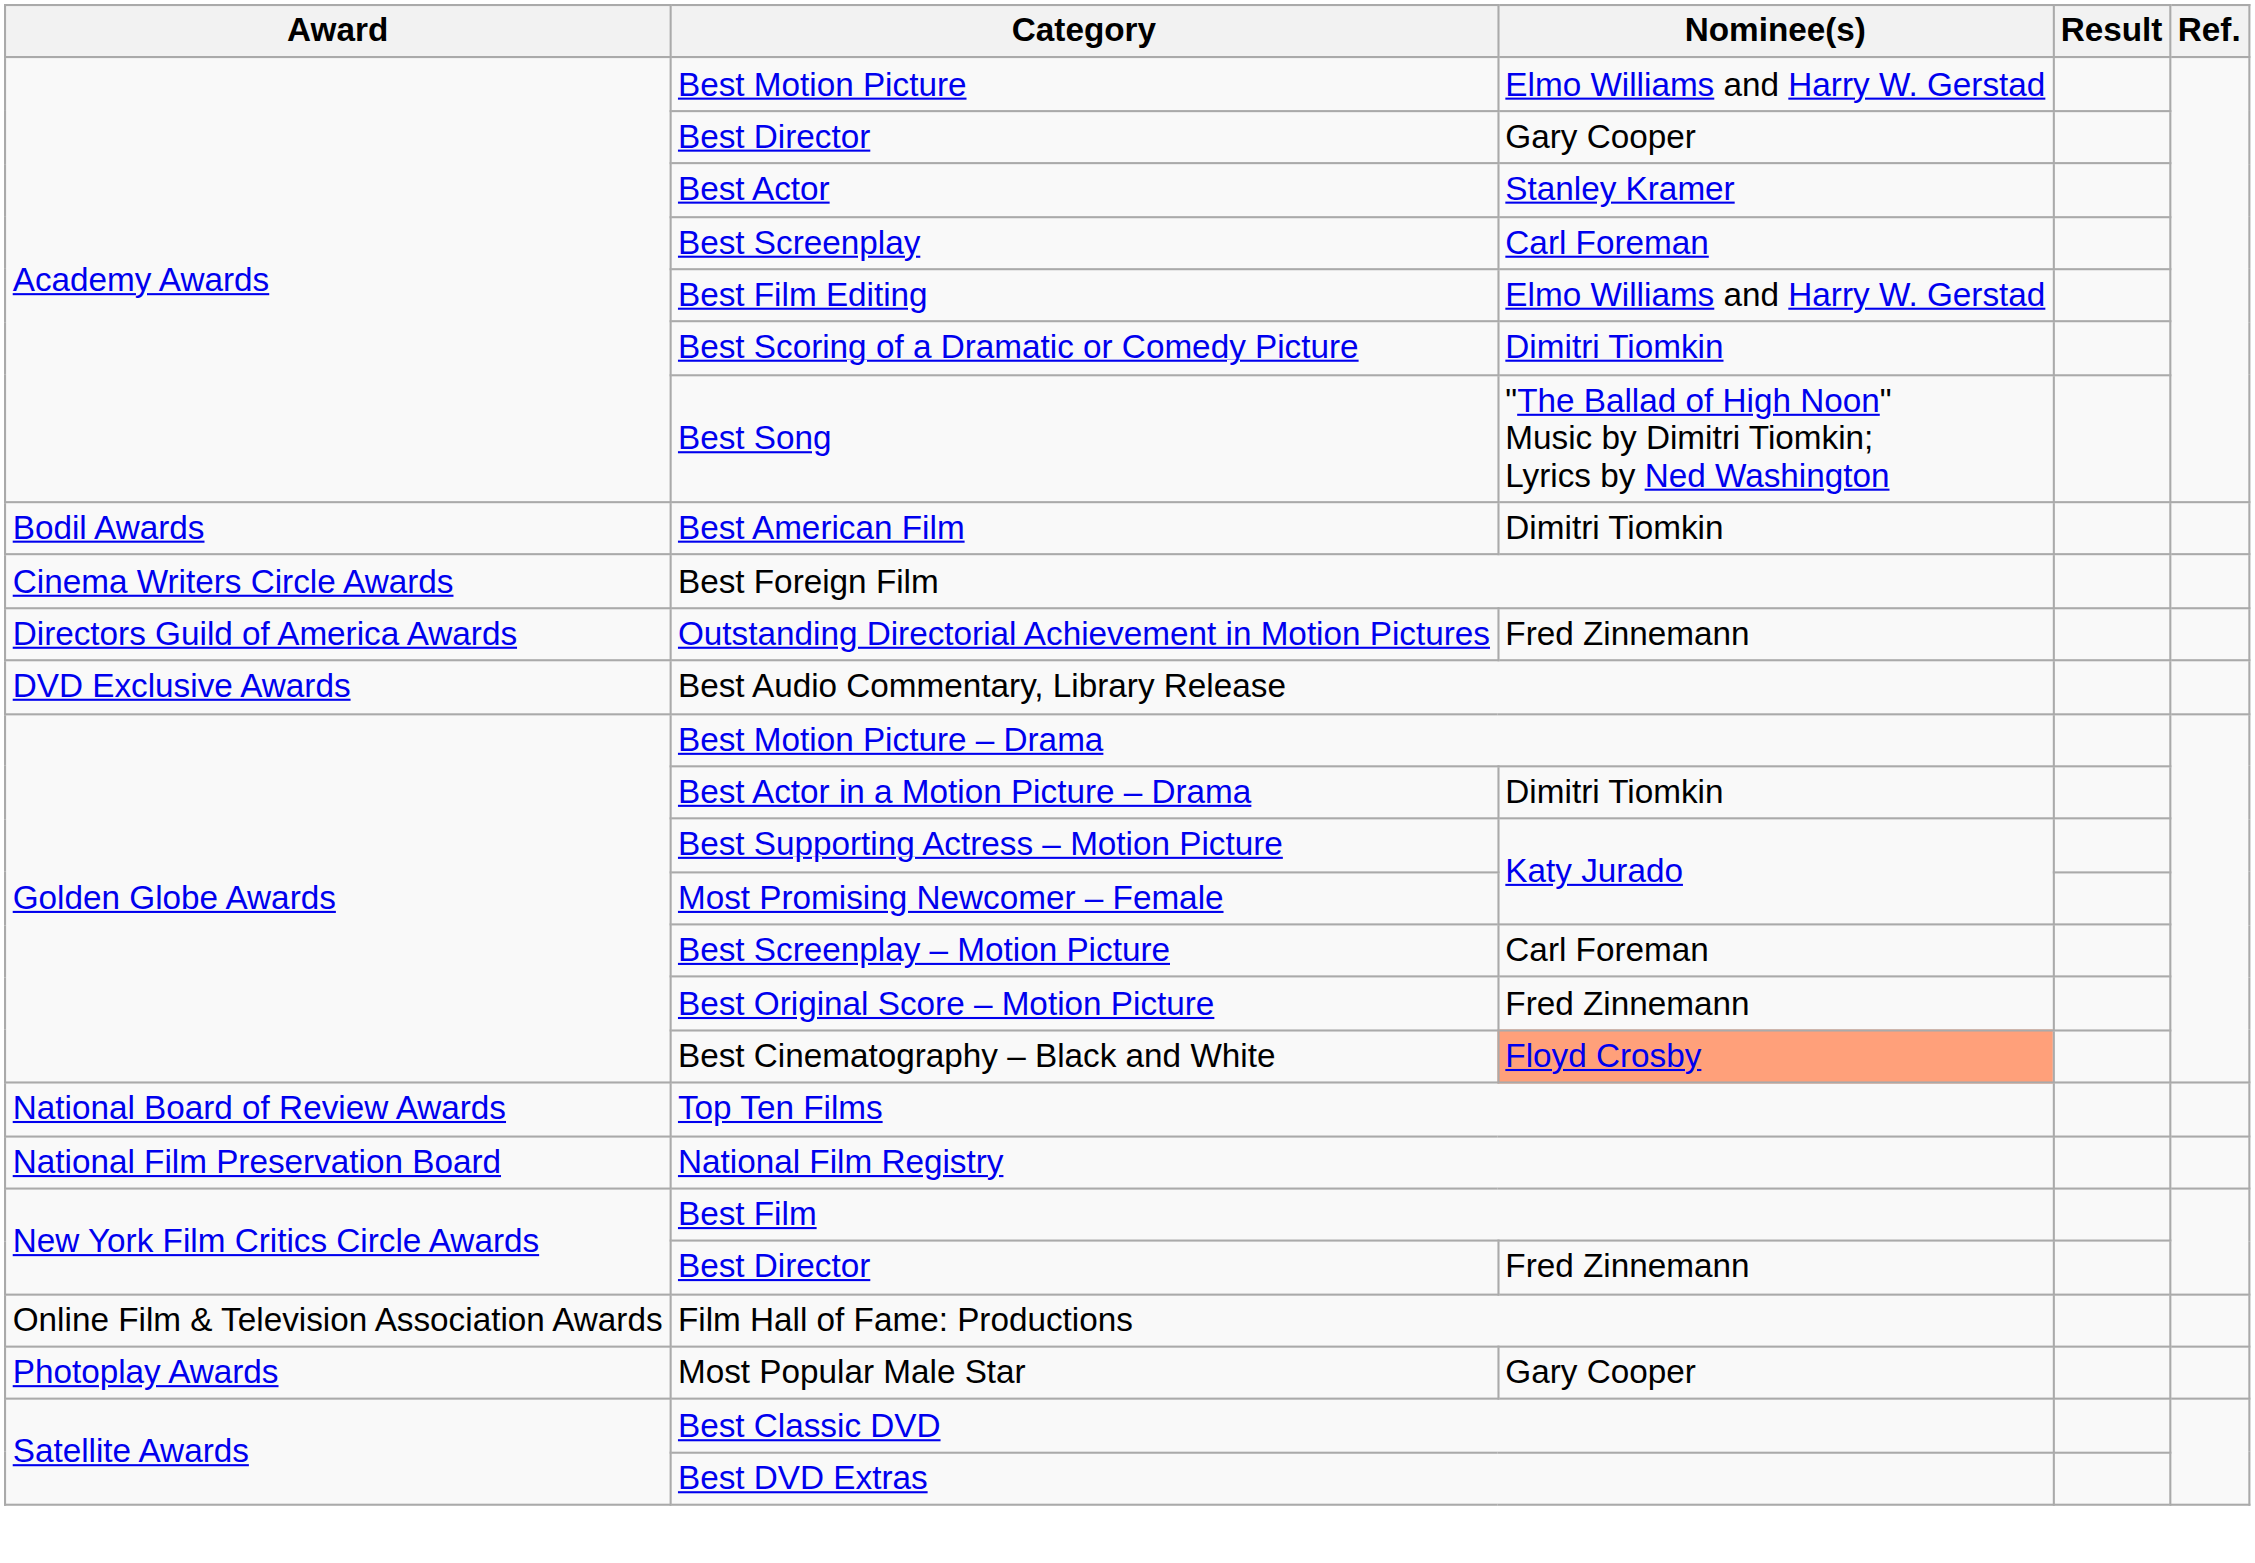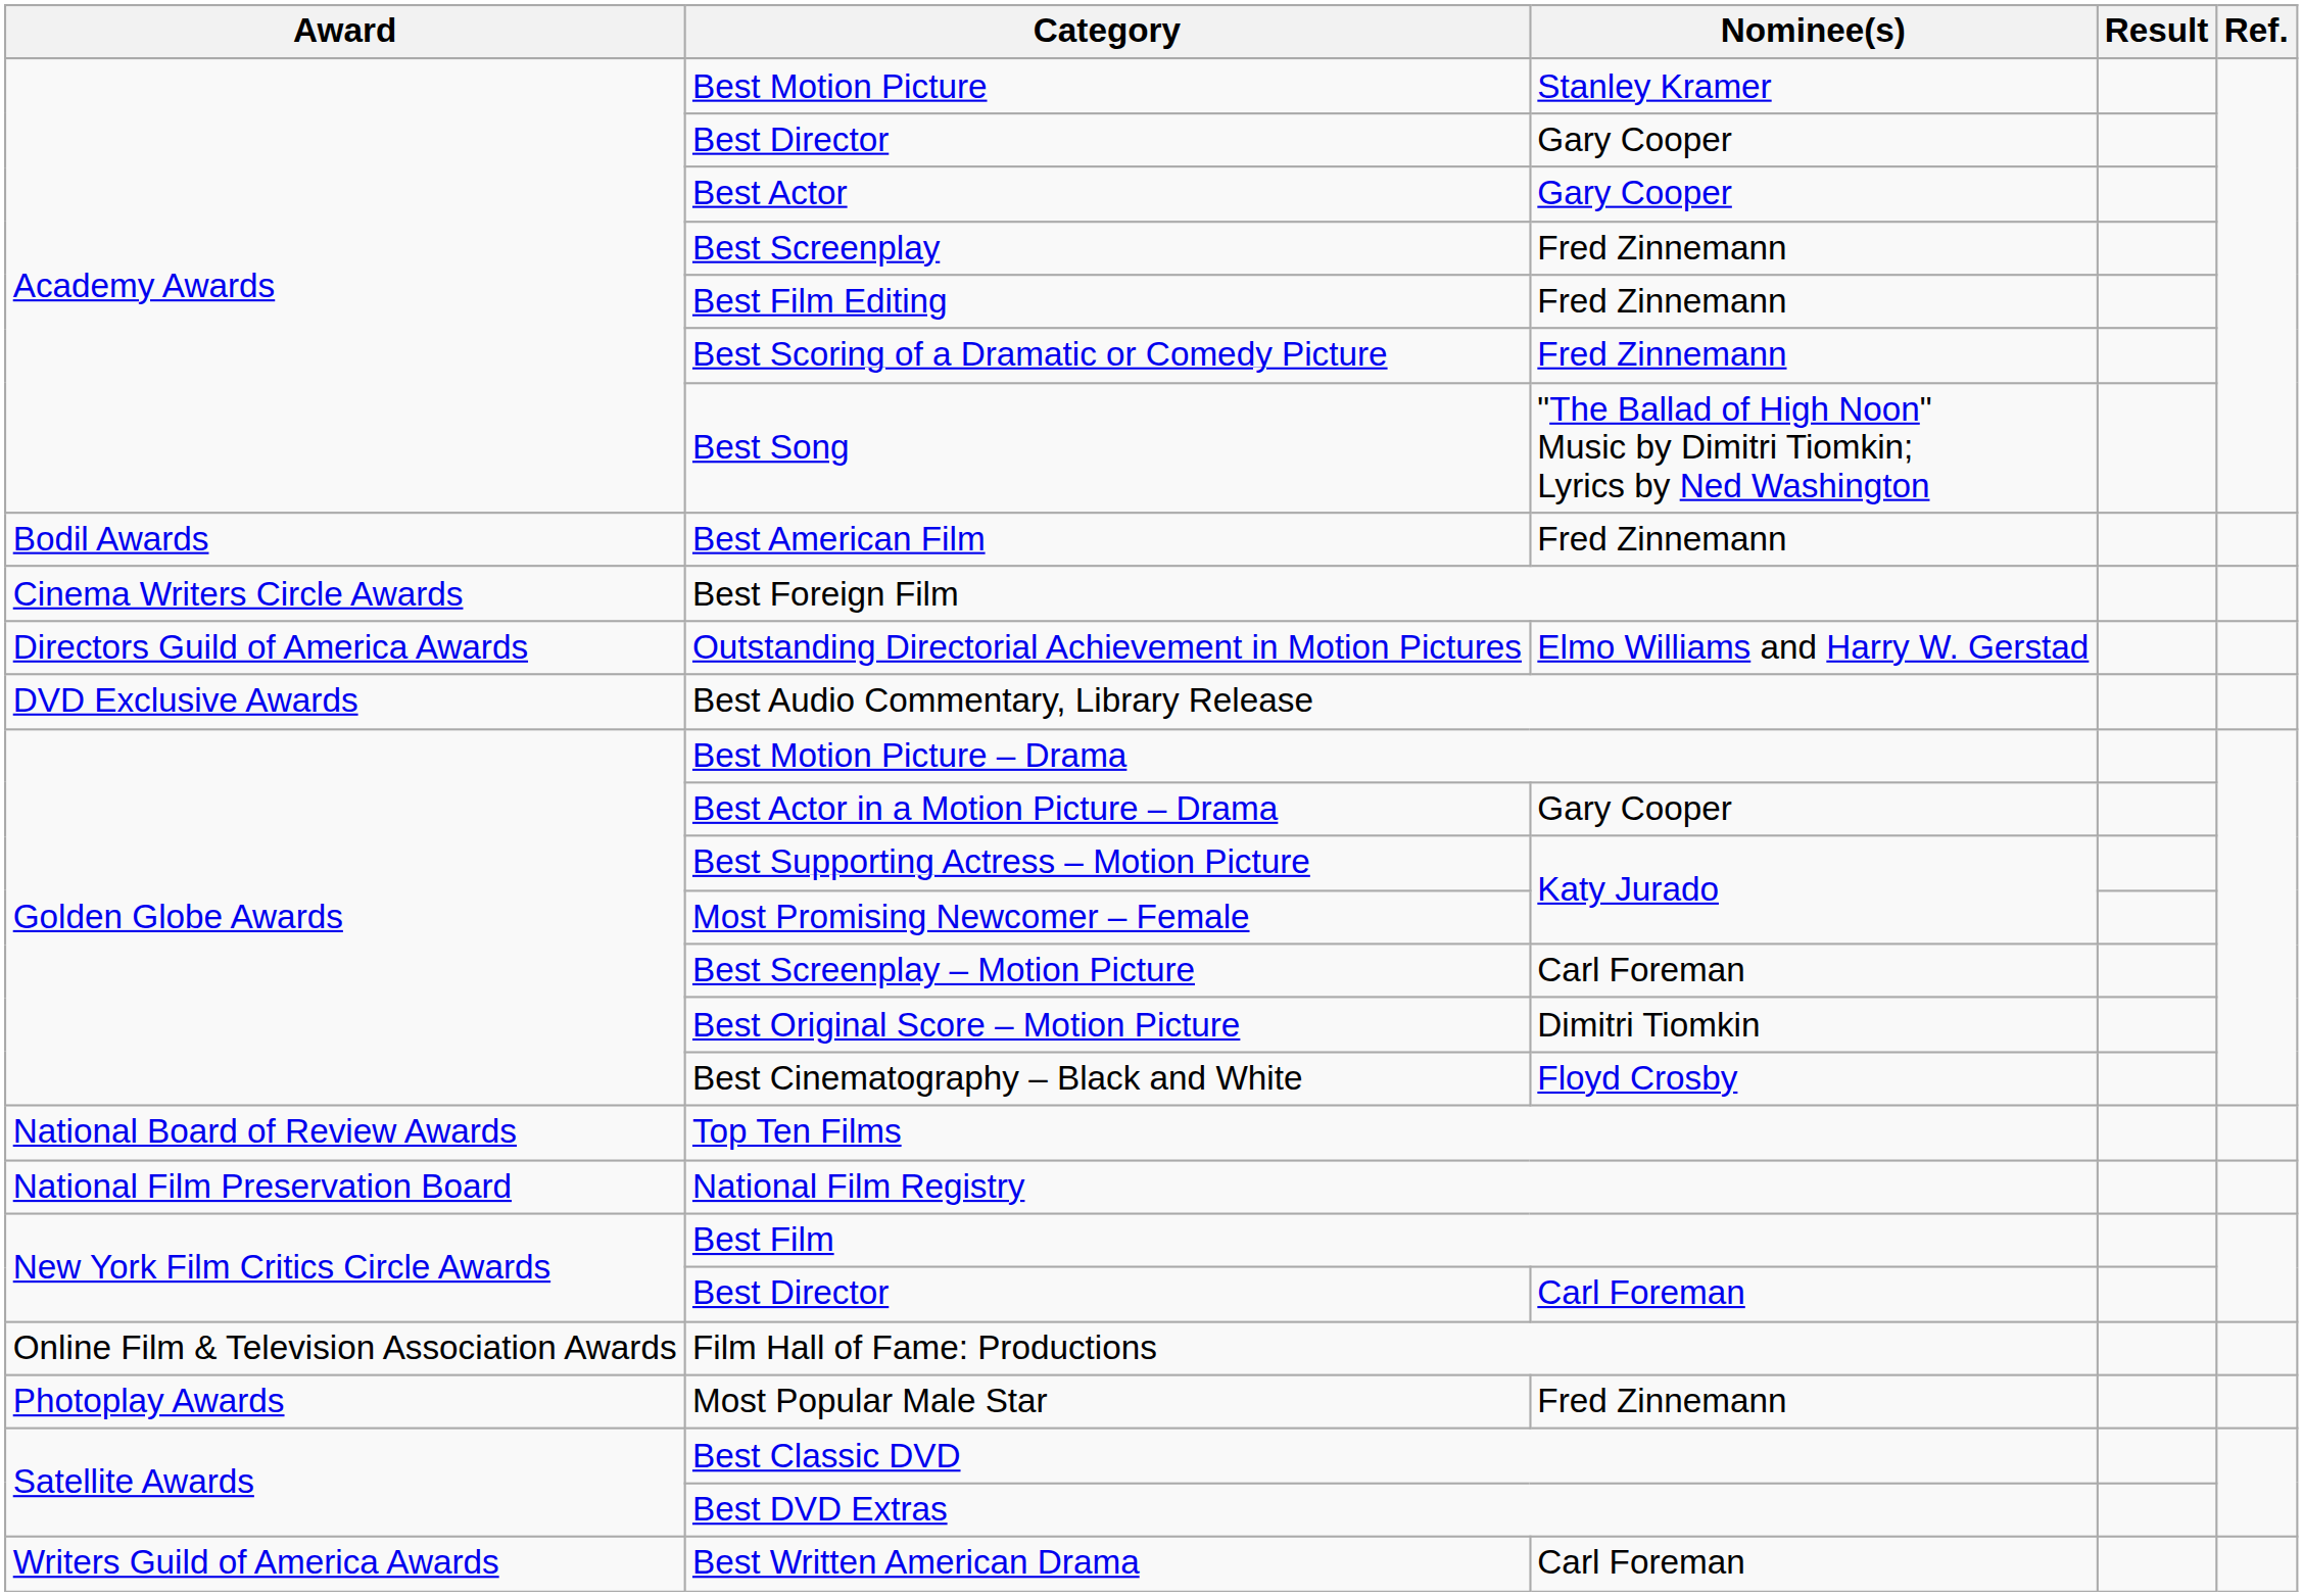 <table class="wikitable plainrowheaders">
 <tr>
 <th>Award</th>
 <th>Category</th>
 <th>Nominee(s)</th>
 <th>Result</th>
 <th>Ref.</th>
 </tr>
 <tr>
 <td rowspan="7"><a href='#'>Academy Awards</a></td>
 <td><a href='#'>Best Motion Picture</a></td>
-<td><a href='#'>Elmo Williams</a> and <a href='#'>Harry W. Gerstad</a></td>
+<td><a href='#'>Stanley Kramer</a></td>
 <td></td>
 <td align="center" rowspan="7"></td>
 </tr>
 <tr>
 <td><a href='#'>Best Director</a></td>
 <td>Gary Cooper</td>
 <td></td>
 </tr>
 <tr>
 <td><a href='#'>Best Actor</a></td>
-<td><a href='#'>Stanley Kramer</a></td>
+<td><a href='#'>Gary Cooper</a></td>
 <td></td>
 </tr>
 <tr>
 <td><a href='#'>Best Screenplay</a></td>
-<td><a href='#'>Carl Foreman</a></td>
+<td>Fred Zinnemann</td>
 <td></td>
 </tr>
 <tr>
 <td><a href='#'>Best Film Editing</a></td>
-<td><a href='#'>Elmo Williams</a> and <a href='#'>Harry W. Gerstad</a></td>
+<td>Fred Zinnemann</td>
 <td></td>
 </tr>
 <tr>
 <td><a href='#'>Best Scoring of a Dramatic or Comedy Picture</a></td>
-<td><a href='#'>Dimitri Tiomkin</a></td>
+<td><a href='#'>Fred Zinnemann</a></td>
 <td></td>
 </tr>
 <tr>
 <td><a href='#'>Best Song</a></td>
 <td>"<a href='#'>The Ballad of High Noon</a>" <br> Music by Dimitri Tiomkin; <br> Lyrics by <a href='#'>Ned Washington</a></td>
 <td></td>
 </tr>
 <tr>
 <td><a href='#'>Bodil Awards</a></td>
 <td><a href='#'>Best American Film</a></td>
-<td>Dimitri Tiomkin</td>
+<td>Fred Zinnemann</td>
 <td></td>
 <td align="center"></td>
 </tr>
 <tr>
 <td><a href='#'>Cinema Writers Circle Awards</a></td>
 <td colspan="2">Best Foreign Film</td>
 <td></td>
 <td align="center"></td>
 </tr>
 <tr>
 <td><a href='#'>Directors Guild of America Awards</a></td>
 <td><a href='#'>Outstanding Directorial Achievement in Motion Pictures</a></td>
-<td>Fred Zinnemann</td>
+<td><a href='#'>Elmo Williams</a> and <a href='#'>Harry W. Gerstad</a></td>
 <td></td>
 <td align="center"></td>
 </tr>
 <tr>
 <td><a href='#'>DVD Exclusive Awards</a></td>
 <td colspan="2">Best Audio Commentary, Library Release</td>
 <td></td>
 <td align="center"></td>
 </tr>
 <tr>
 <td rowspan="7"><a href='#'>Golden Globe Awards</a></td>
 <td colspan="2"><a href='#'>Best Motion Picture – Drama</a></td>
 <td></td>
 <td align="center" rowspan="7"></td>
 </tr>
 <tr>
 <td><a href='#'>Best Actor in a Motion Picture – Drama</a></td>
-<td>Dimitri Tiomkin</td>
+<td>Gary Cooper</td>
 <td></td>
 </tr>
 <tr>
 <td><a href='#'>Best Supporting Actress – Motion Picture</a></td>
 <td rowspan="2"><a href='#'>Katy Jurado</a></td>
 <td></td>
 </tr>
 <tr>
 <td><a href='#'>Most Promising Newcomer – Female</a></td>
 <td></td>
 </tr>
 <tr>
 <td><a href='#'>Best Screenplay – Motion Picture</a></td>
 <td>Carl Foreman</td>
 <td></td>
 </tr>
 <tr>
 <td><a href='#'>Best Original Score – Motion Picture</a></td>
-<td>Fred Zinnemann</td>
+<td>Dimitri Tiomkin</td>
 <td></td>
 </tr>
 <tr>
 <td>Best Cinematography – Black and White</td>
-<td style="background: lightsalmon;"><a href='#'>Floyd Crosby</a></td>
+<td><a href='#'>Floyd Crosby</a></td>
 <td></td>
 </tr>
 <tr>
 <td><a href='#'>National Board of Review Awards</a></td>
 <td colspan="2"><a href='#'>Top Ten Films</a></td>
 <td></td>
 <td align="center"></td>
 </tr>
 <tr>
 <td><a href='#'>National Film Preservation Board</a></td>
 <td colspan="2"><a href='#'>National Film Registry</a></td>
 <td></td>
 <td align="center"></td>
 </tr>
 <tr>
 <td rowspan="2"><a href='#'>New York Film Critics Circle Awards</a></td>
 <td colspan="2"><a href='#'>Best Film</a></td>
 <td></td>
 <td align="center" rowspan="2"></td>
 </tr>
 <tr>
 <td><a href='#'>Best Director</a></td>
-<td>Fred Zinnemann</td>
+<td><a href='#'>Carl Foreman</a></td>
 <td></td>
 </tr>
 <tr>
 <td>Online Film & Television Association Awards</td>
 <td colspan="2">Film Hall of Fame: Productions</td>
 <td></td>
 <td align="center"></td>
 </tr>
 <tr>
 <td><a href='#'>Photoplay Awards</a></td>
 <td>Most Popular Male Star</td>
-<td>Gary Cooper</td>
+<td>Fred Zinnemann</td>
 <td></td>
 <td align="center"></td>
 </tr>
 <tr>
 <td rowspan="2"><a href='#'>Satellite Awards</a></td>
 <td colspan="2"><a href='#'>Best Classic DVD</a></td>
 <td></td>
 <td align="center" rowspan="2"></td>
 </tr>
 <tr>
 <td colspan="2"><a href='#'>Best DVD Extras</a></td>
 <td></td>
 </tr>
+<tr>
+<td><a href='#'>Writers Guild of America Awards</a></td>
+<td><a href='#'>Best Written American Drama</a></td>
+<td>Carl Foreman</td>
+<td></td>
+<td align="center"></td>
+</tr>
 </table>
